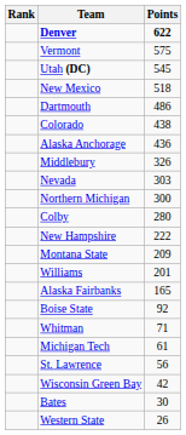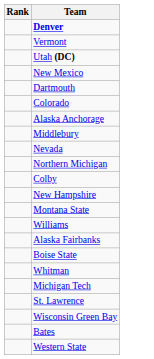 <table class="wikitable sortable" style="text-align:center">
 <tr>
 <th>Rank</th>
 <th>Team</th>
-<th>Points</th>
 </tr>
 <tr>
 <td></td>
 <td align=left><strong><a href='#'>Denver</a></strong></td>
-<td><strong>622</strong></td>
 </tr>
 <tr>
 <td></td>
 <td align=left><a href='#'>Vermont</a></td>
-<td>575</td>
 </tr>
 <tr>
 <td></td>
 <td align=left><a href='#'>Utah</a> <strong>(DC)</strong></td>
-<td>545</td>
 </tr>
 <tr>
 <td></td>
 <td align=left><a href='#'>New Mexico</a></td>
-<td>518</td>
 </tr>
 <tr>
 <td></td>
 <td align=left><a href='#'>Dartmouth</a></td>
-<td>486</td>
 </tr>
 <tr>
 <td></td>
 <td align=left><a href='#'>Colorado</a></td>
-<td>438</td>
 </tr>
 <tr>
 <td></td>
 <td align=left><a href='#'>Alaska Anchorage</a></td>
-<td>436</td>
 </tr>
 <tr>
 <td></td>
 <td align=left><a href='#'>Middlebury</a></td>
-<td>326</td>
 </tr>
 <tr>
 <td></td>
 <td align=left><a href='#'>Nevada</a></td>
-<td>303</td>
 </tr>
 <tr>
 <td></td>
 <td align=left><a href='#'>Northern Michigan</a></td>
-<td>300</td>
 </tr>
 <tr>
 <td></td>
 <td align=left><a href='#'>Colby</a></td>
-<td>280</td>
 </tr>
 <tr>
 <td></td>
 <td align=left><a href='#'>New Hampshire</a></td>
-<td>222</td>
 </tr>
 <tr>
 <td></td>
 <td align=left><a href='#'>Montana State</a></td>
-<td>209</td>
 </tr>
 <tr>
 <td></td>
 <td align=left><a href='#'>Williams</a></td>
-<td>201</td>
 </tr>
 <tr>
 <td></td>
 <td align=left><a href='#'>Alaska Fairbanks</a></td>
-<td>165</td>
 </tr>
 <tr>
 <td></td>
 <td align=left><a href='#'>Boise State</a></td>
-<td>92</td>
 </tr>
 <tr>
 <td></td>
 <td align=left><a href='#'>Whitman</a></td>
-<td>71</td>
 </tr>
 <tr>
 <td></td>
 <td align=left><a href='#'>Michigan Tech</a></td>
-<td>61</td>
 </tr>
 <tr>
 <td></td>
 <td align=left><a href='#'>St. Lawrence</a></td>
-<td>56</td>
 </tr>
 <tr>
 <td></td>
 <td align=left><a href='#'>Wisconsin Green Bay</a></td>
-<td>42</td>
 </tr>
 <tr>
 <td></td>
 <td align=left><a href='#'>Bates</a></td>
-<td>30</td>
 </tr>
 <tr>
 <td></td>
 <td align=left><a href='#'>Western State</a></td>
-<td>26</td>
 </tr>
 </table>
